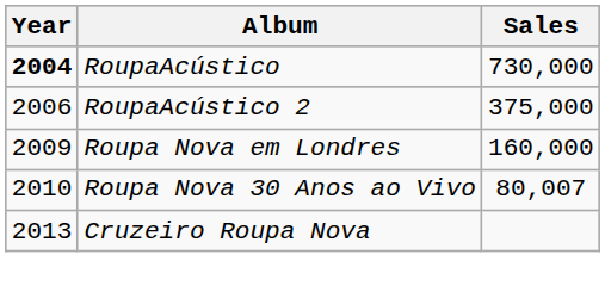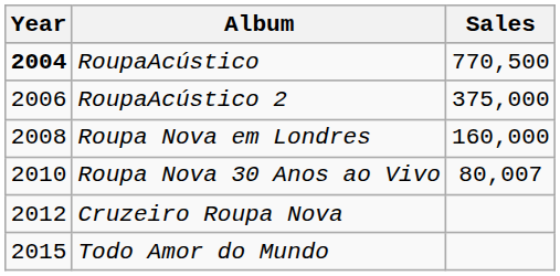 <table class="wikitable" border="1" style=text-align:center;>
 <tr>
 <th>Year</th>
 <th>Album</th>
 <th>Sales</th>
 </tr>
 <tr>
 <td><strong>2004</strong></td>
 <td align="left"><em>RoupaAcústico</em></td>
-<td>730,000</td>
+<td>770,500</td>
 </tr>
 <tr>
 <td>2006</td>
 <td align="left"><em>RoupaAcústico 2</em></td>
 <td>375,000</td>
 </tr>
 <tr>
-<td>2009</td>
+<td>2008</td>
 <td align="left"><em>Roupa Nova em Londres</em></td>
 <td>160,000</td>
 </tr>
 <tr>
 <td>2010</td>
 <td align="left"><em>Roupa Nova 30 Anos ao Vivo</em></td>
 <td>80,007</td>
 </tr>
 <tr>
-<td>2013</td>
+<td>2012</td>
 <td align="left"><em>Cruzeiro Roupa Nova</em></td>
 <td></td>
 </tr>
+<tr>
+<td>2015</td>
+<td align="left"><em>Todo Amor do Mundo</em></td>
+<td></td>
+</tr>
 </table>
